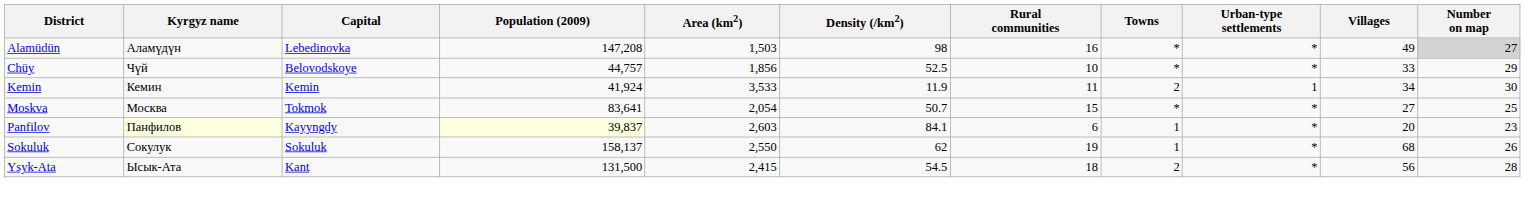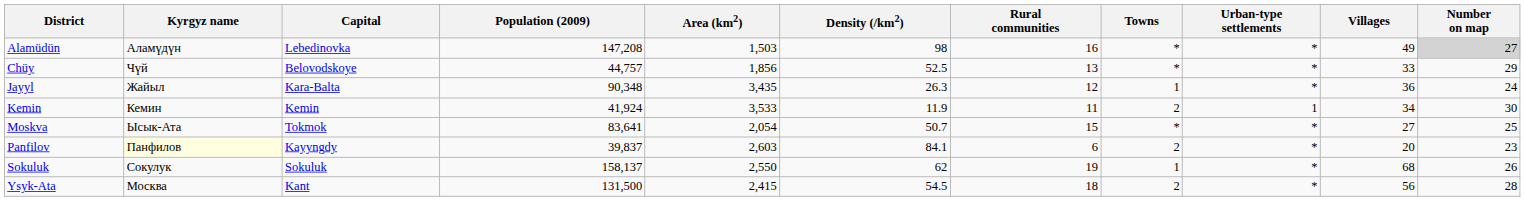 <table class="wikitable sortable" width=98%>
 <tr>
 <th>District</th>
 <th>Kyrgyz name</th>
 <th>Capital</th>
 <th>Population (2009)</th>
 <th>Area (km<sup>2</sup>)</th>
 <th>Density (/km<sup>2</sup>)</th>
 <th>Rural<br>communities</th>
 <th>Towns</th>
 <th>Urban-type<br>settlements</th>
 <th>Villages</th>
 <th>Number<br>on map</th>
 </tr>
 <tr>
 <td><a href='#'>Alamüdün</a></td>
 <td>Аламүдүн</td>
 <td><a href='#'>Lebedinovka</a></td>
 <td align="right">147,208</td>
 <td align="right">1,503</td>
 <td align="right">98</td>
 <td align="right">16</td>
 <td align="right">*</td>
 <td align="right">*</td>
 <td align="right">49</td>
 <td align="right" style="background: lightgrey;">27</td>
 </tr>
 <tr>
 <td><a href='#'>Chüy</a></td>
 <td>Чүй</td>
 <td><a href='#'>Belovodskoye</a></td>
 <td align="right">44,757</td>
 <td align="right">1,856</td>
 <td align="right">52.5</td>
-<td align="right">10</td>
+<td align="right">13</td>
 <td align="right">*</td>
 <td align="right">*</td>
 <td align="right">33</td>
 <td align="right">29</td>
+</tr>
+<tr>
+<td><a href='#'>Jayyl</a></td>
+<td>Жайыл</td>
+<td><a href='#'>Kara-Balta</a></td>
+<td align="right">90,348</td>
+<td align="right">3,435</td>
+<td align="right">26.3</td>
+<td align="right">12</td>
+<td align="right">1</td>
+<td align="right">*</td>
+<td align="right">36</td>
+<td align="right">24</td>
 </tr>
 <tr>
 <td><a href='#'>Kemin</a></td>
 <td>Кемин</td>
 <td><a href='#'>Kemin</a></td>
 <td align="right">41,924</td>
 <td align="right">3,533</td>
 <td align="right">11.9</td>
 <td align="right">11</td>
 <td align="right">2</td>
 <td align="right">1</td>
 <td align="right">34</td>
 <td align="right">30</td>
 </tr>
 <tr>
 <td><a href='#'>Moskva</a></td>
-<td>Москва</td>
+<td>Ысык-Ата</td>
 <td><a href='#'>Tokmok</a></td>
 <td align="right">83,641</td>
 <td align="right">2,054</td>
 <td align="right">50.7</td>
 <td align="right">15</td>
 <td align="right">*</td>
 <td align="right">*</td>
 <td align="right">27</td>
 <td align="right">25</td>
 </tr>
 <tr>
 <td><a href='#'>Panfilov</a></td>
 <td style="background: lightyellow;">Панфилов</td>
 <td><a href='#'>Kayyngdy</a></td>
-<td align="right" style="background: lightyellow;">39,837</td>
+<td align="right">39,837</td>
 <td align="right">2,603</td>
 <td align="right">84.1</td>
 <td align="right">6</td>
-<td align="right">1</td>
+<td align="right">2</td>
 <td align="right">*</td>
 <td align="right">20</td>
 <td align="right">23</td>
 </tr>
 <tr>
 <td><a href='#'>Sokuluk</a></td>
 <td>Сокулук</td>
 <td><a href='#'>Sokuluk</a></td>
 <td align="right">158,137</td>
 <td align="right">2,550</td>
 <td align="right">62</td>
 <td align="right">19</td>
 <td align="right">1</td>
 <td align="right">*</td>
 <td align="right">68</td>
 <td align="right">26</td>
 </tr>
 <tr>
 <td><a href='#'>Ysyk-Ata</a></td>
-<td>Ысык-Ата</td>
+<td>Москва</td>
 <td><a href='#'>Kant</a></td>
 <td align="right">131,500</td>
 <td align="right">2,415</td>
 <td align="right">54.5</td>
 <td align="right">18</td>
 <td align="right">2</td>
 <td align="right">*</td>
 <td align="right">56</td>
 <td align="right">28</td>
 </tr>
 </table>
